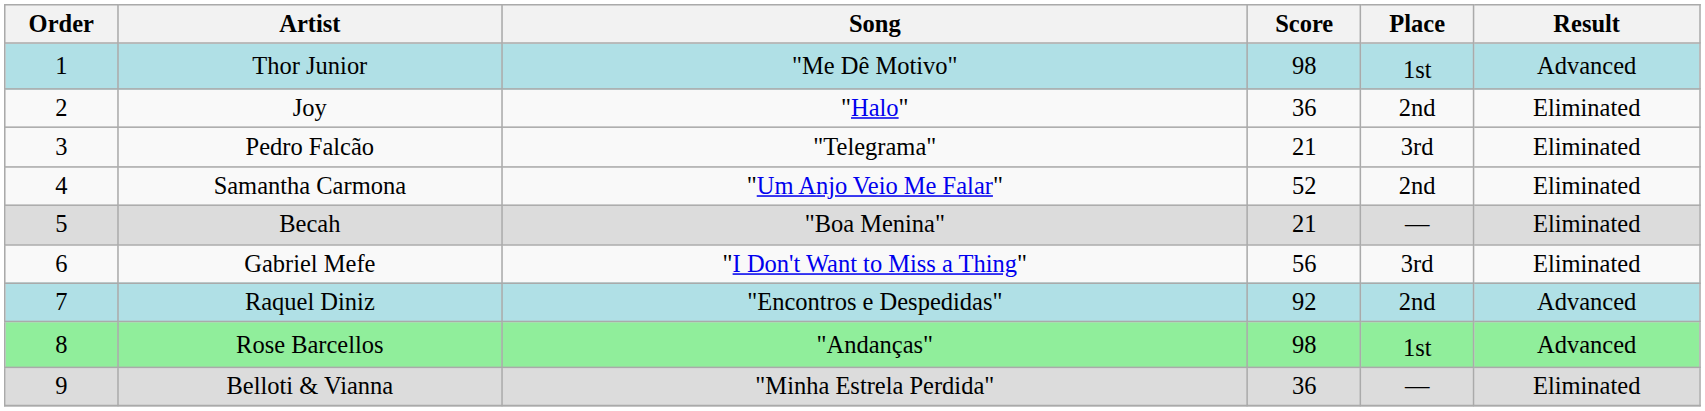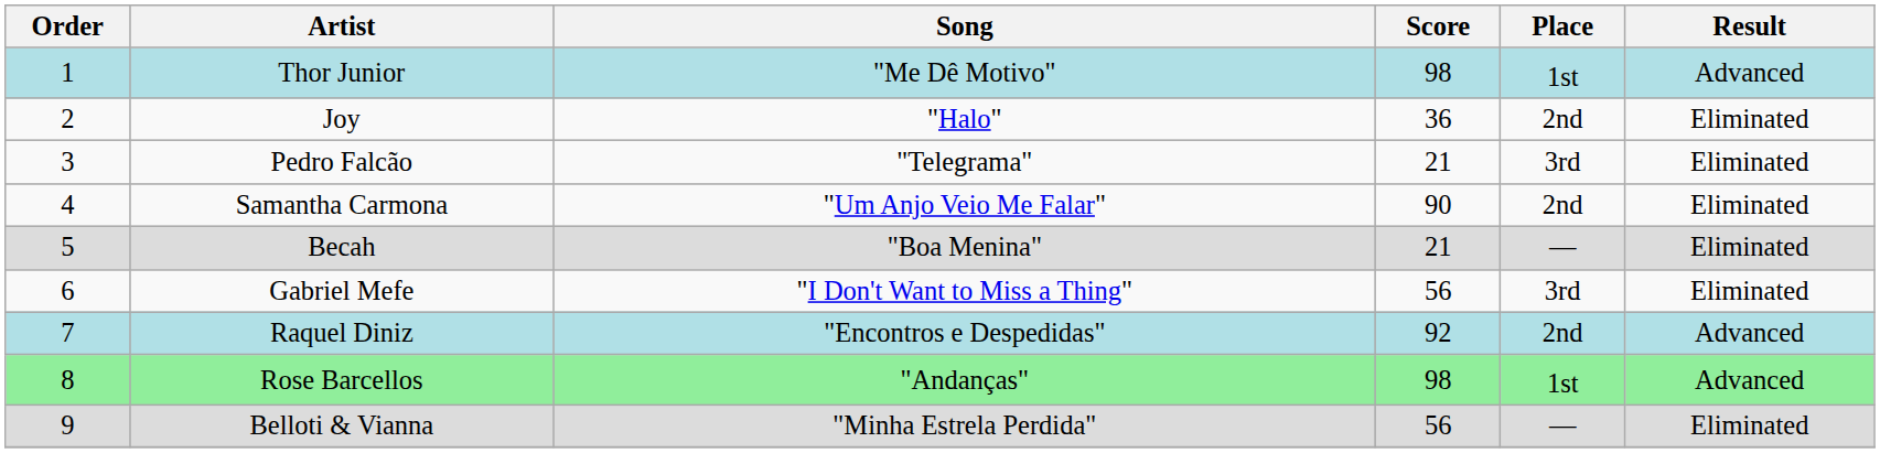 <table class="wikitable" style="text-align:center; width:70%;">
 <tr>
 <th scope="col" width="05%">Order</th>
 <th scope="col" width="17%">Artist</th>
 <th scope="col" width="33%">Song</th>
 <th scope="col" width="05%">Score</th>
 <th scope="col" width="05%">Place</th>
 <th scope="col" width="10%">Result</th>
 </tr>
 <tr bgcolor=B0E0E6>
 <td>1</td>
 <td>Thor Junior</td>
 <td>"Me Dê Motivo"</td>
 <td>98</td>
 <td>1st<sup></sup></td>
 <td>Advanced</td>
 </tr>
 <tr>
 <td>2</td>
 <td>Joy</td>
 <td>"<a href='#'>Halo</a>"</td>
 <td>36</td>
 <td>2nd</td>
 <td>Eliminated</td>
 </tr>
 <tr>
 <td>3</td>
 <td>Pedro Falcão</td>
 <td>"Telegrama"</td>
 <td>21</td>
 <td>3rd</td>
 <td>Eliminated</td>
 </tr>
 <tr>
 <td>4</td>
 <td>Samantha Carmona</td>
 <td>"<a href='#'>Um Anjo Veio Me Falar</a>"</td>
-<td>52</td>
+<td>90</td>
 <td>2nd</td>
 <td>Eliminated</td>
 </tr>
 <tr bgcolor=DCDCDC>
 <td>5</td>
 <td>Becah</td>
 <td>"Boa Menina"</td>
 <td>21</td>
 <td>—</td>
 <td>Eliminated</td>
 </tr>
 <tr>
 <td>6</td>
 <td>Gabriel Mefe</td>
 <td>"<a href='#'>I Don't Want to Miss a Thing</a>"</td>
 <td>56</td>
 <td>3rd</td>
 <td>Eliminated</td>
 </tr>
 <tr bgcolor=B0E0E6>
 <td>7</td>
 <td>Raquel Diniz</td>
 <td>"Encontros e Despedidas"</td>
 <td>92</td>
 <td>2nd</td>
 <td>Advanced</td>
 </tr>
 <tr bgcolor=90EE9B>
 <td>8</td>
 <td>Rose Barcellos</td>
 <td>"Andanças"</td>
 <td>98</td>
 <td>1st<sup></sup></td>
 <td>Advanced</td>
 </tr>
 <tr bgcolor=DCDCDC>
 <td>9</td>
 <td>Belloti & Vianna</td>
 <td>"Minha Estrela Perdida"</td>
-<td>36</td>
+<td>56</td>
 <td>—</td>
 <td>Eliminated</td>
 </tr>
 <tr>
 </tr>
 </table>
